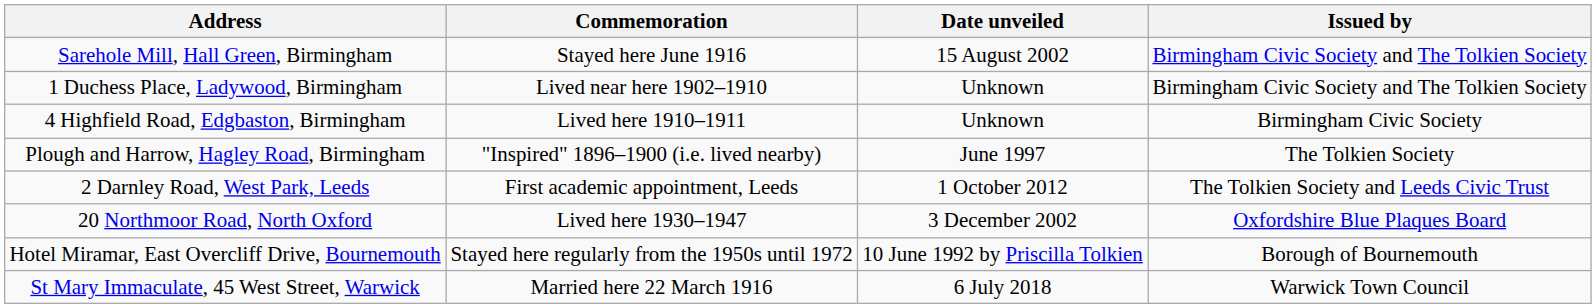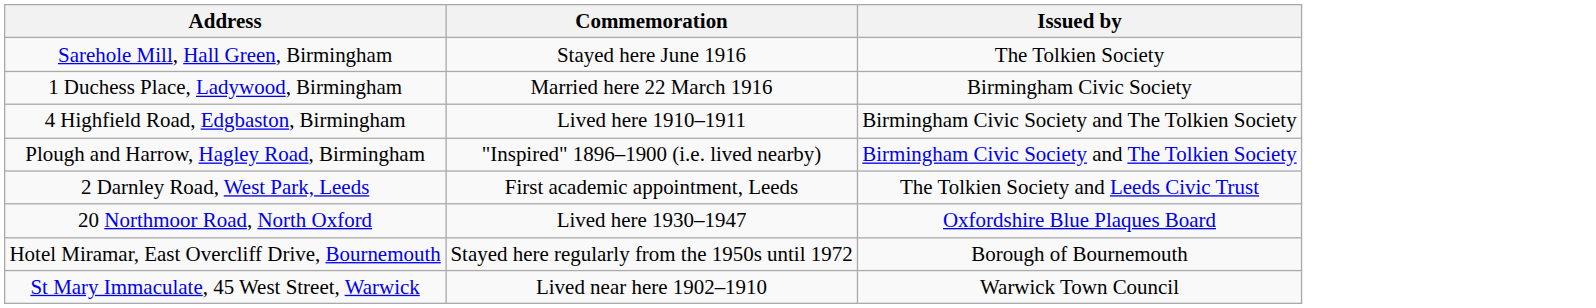 <table class="wikitable" style="text-align:center;">
 <tr>
 <th>Address</th>
 <th>Commemoration</th>
-<th>Date unveiled</th>
 <th>Issued by</th>
 </tr>
 <tr>
 <td><a href='#'>Sarehole Mill</a>, <a href='#'>Hall Green</a>, Birmingham</td>
 <td>Stayed here June 1916</td>
-<td>15 August 2002</td>
-<td><a href='#'>Birmingham Civic Society</a> and <a href='#'>The Tolkien Society</a></td>
+<td>The Tolkien Society</td>
 </tr>
 <tr>
 <td>1 Duchess Place, <a href='#'>Ladywood</a>, Birmingham</td>
-<td>Lived near here 1902–1910</td>
-<td>Unknown</td>
-<td C>Birmingham Civic Society and The Tolkien Society</td>
+<td>Married here 22 March 1916</td>
+<td>Birmingham Civic Society</td>
 </tr>
 <tr>
 <td>4 Highfield Road, <a href='#'>Edgbaston</a>, Birmingham</td>
 <td>Lived here 1910–1911</td>
-<td>Unknown</td>
-<td>Birmingham Civic Society</td>
+<td C>Birmingham Civic Society and The Tolkien Society</td>
 </tr>
 <tr>
 <td>Plough and Harrow, <a href='#'>Hagley Road</a>, Birmingham</td>
 <td>"Inspired" 1896–1900 (i.e. lived nearby)</td>
-<td>June 1997</td>
-<td>The Tolkien Society</td>
+<td><a href='#'>Birmingham Civic Society</a> and <a href='#'>The Tolkien Society</a></td>
 </tr>
 <tr>
 <td>2 Darnley Road, <a href='#'>West Park, Leeds</a></td>
 <td>First academic appointment, Leeds</td>
-<td>1 October 2012</td>
 <td>The Tolkien Society and <a href='#'>Leeds Civic Trust</a></td>
 </tr>
 <tr>
 <td>20 <a href='#'>Northmoor Road</a>, <a href='#'>North Oxford</a></td>
 <td>Lived here 1930–1947</td>
-<td>3 December 2002</td>
 <td><a href='#'>Oxfordshire Blue Plaques Board</a></td>
 </tr>
 <tr>
 <td>Hotel Miramar, East Overcliff Drive, <a href='#'>Bournemouth</a></td>
 <td>Stayed here regularly from the 1950s until 1972</td>
-<td>10 June 1992 by <a href='#'>Priscilla Tolkien</a></td>
 <td>Borough of Bournemouth</td>
 </tr>
 <tr>
 <td><a href='#'>St Mary Immaculate</a>, 45 West Street, <a href='#'>Warwick</a></td>
-<td>Married here 22 March 1916</td>
-<td>6 July 2018</td>
+<td>Lived near here 1902–1910</td>
 <td>Warwick Town Council</td>
 </tr>
 </table>
